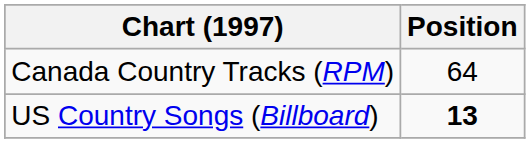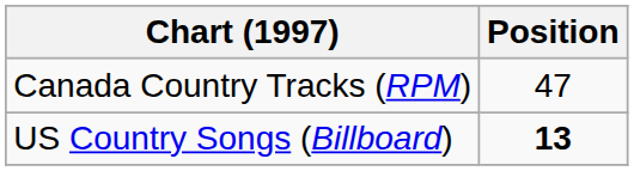 <table class="wikitable sortable">
 <tr>
 <th scope="col">Chart (1997)</th>
 <th scope="col">Position</th>
 </tr>
 <tr>
 <td>Canada Country Tracks (<em><a href='#'>RPM</a></em>)</td>
-<td align="center">64</td>
+<td align="center">47</td>
 </tr>
 <tr>
 <td>US <a href='#'>Country Songs</a> (<em><a href='#'>Billboard</a></em>)</td>
 <td align="center"><strong>13</strong></td>
 </tr>
 </table>
